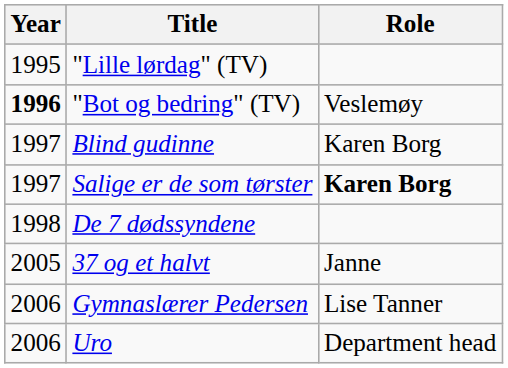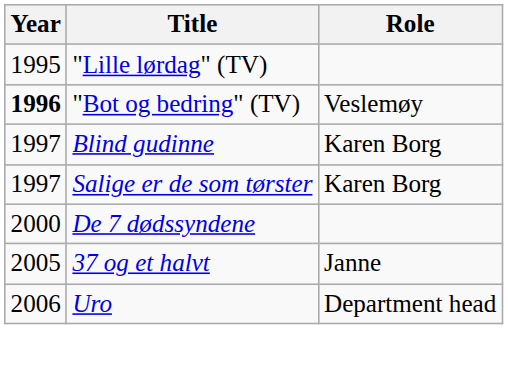 <table class="wikitable">
 <tr>
 <th>Year</th>
 <th>Title</th>
 <th>Role</th>
 </tr>
 <tr>
 <td>1995</td>
 <td>"<a href='#'>Lille lørdag</a>" (TV)</td>
 <td></td>
 </tr>
 <tr>
 <td><strong>1996</strong></td>
 <td>"<a href='#'>Bot og bedring</a>" (TV)</td>
 <td>Veslemøy</td>
 </tr>
 <tr>
 <td>1997</td>
 <td><em><a href='#'>Blind gudinne</a></em></td>
 <td>Karen Borg</td>
 </tr>
 <tr>
 <td>1997</td>
 <td><em><a href='#'>Salige er de som tørster</a></em></td>
-<td><strong>Karen Borg</strong></td>
+<td>Karen Borg</td>
 </tr>
 <tr>
-<td>1998</td>
+<td>2000</td>
 <td><em><a href='#'>De 7 dødssyndene</a></em></td>
 <td></td>
 </tr>
 <tr>
 <td>2005</td>
 <td><em><a href='#'>37 og et halvt</a></em></td>
 <td>Janne</td>
 </tr>
 <tr>
 <td>2006</td>
-<td><em><a href='#'>Gymnaslærer Pedersen</a></em></td>
-<td>Lise Tanner</td>
-</tr>
-<tr>
-<td>2006</td>
 <td><em><a href='#'>Uro</a></em></td>
 <td>Department head</td>
 </tr>
 </table>
